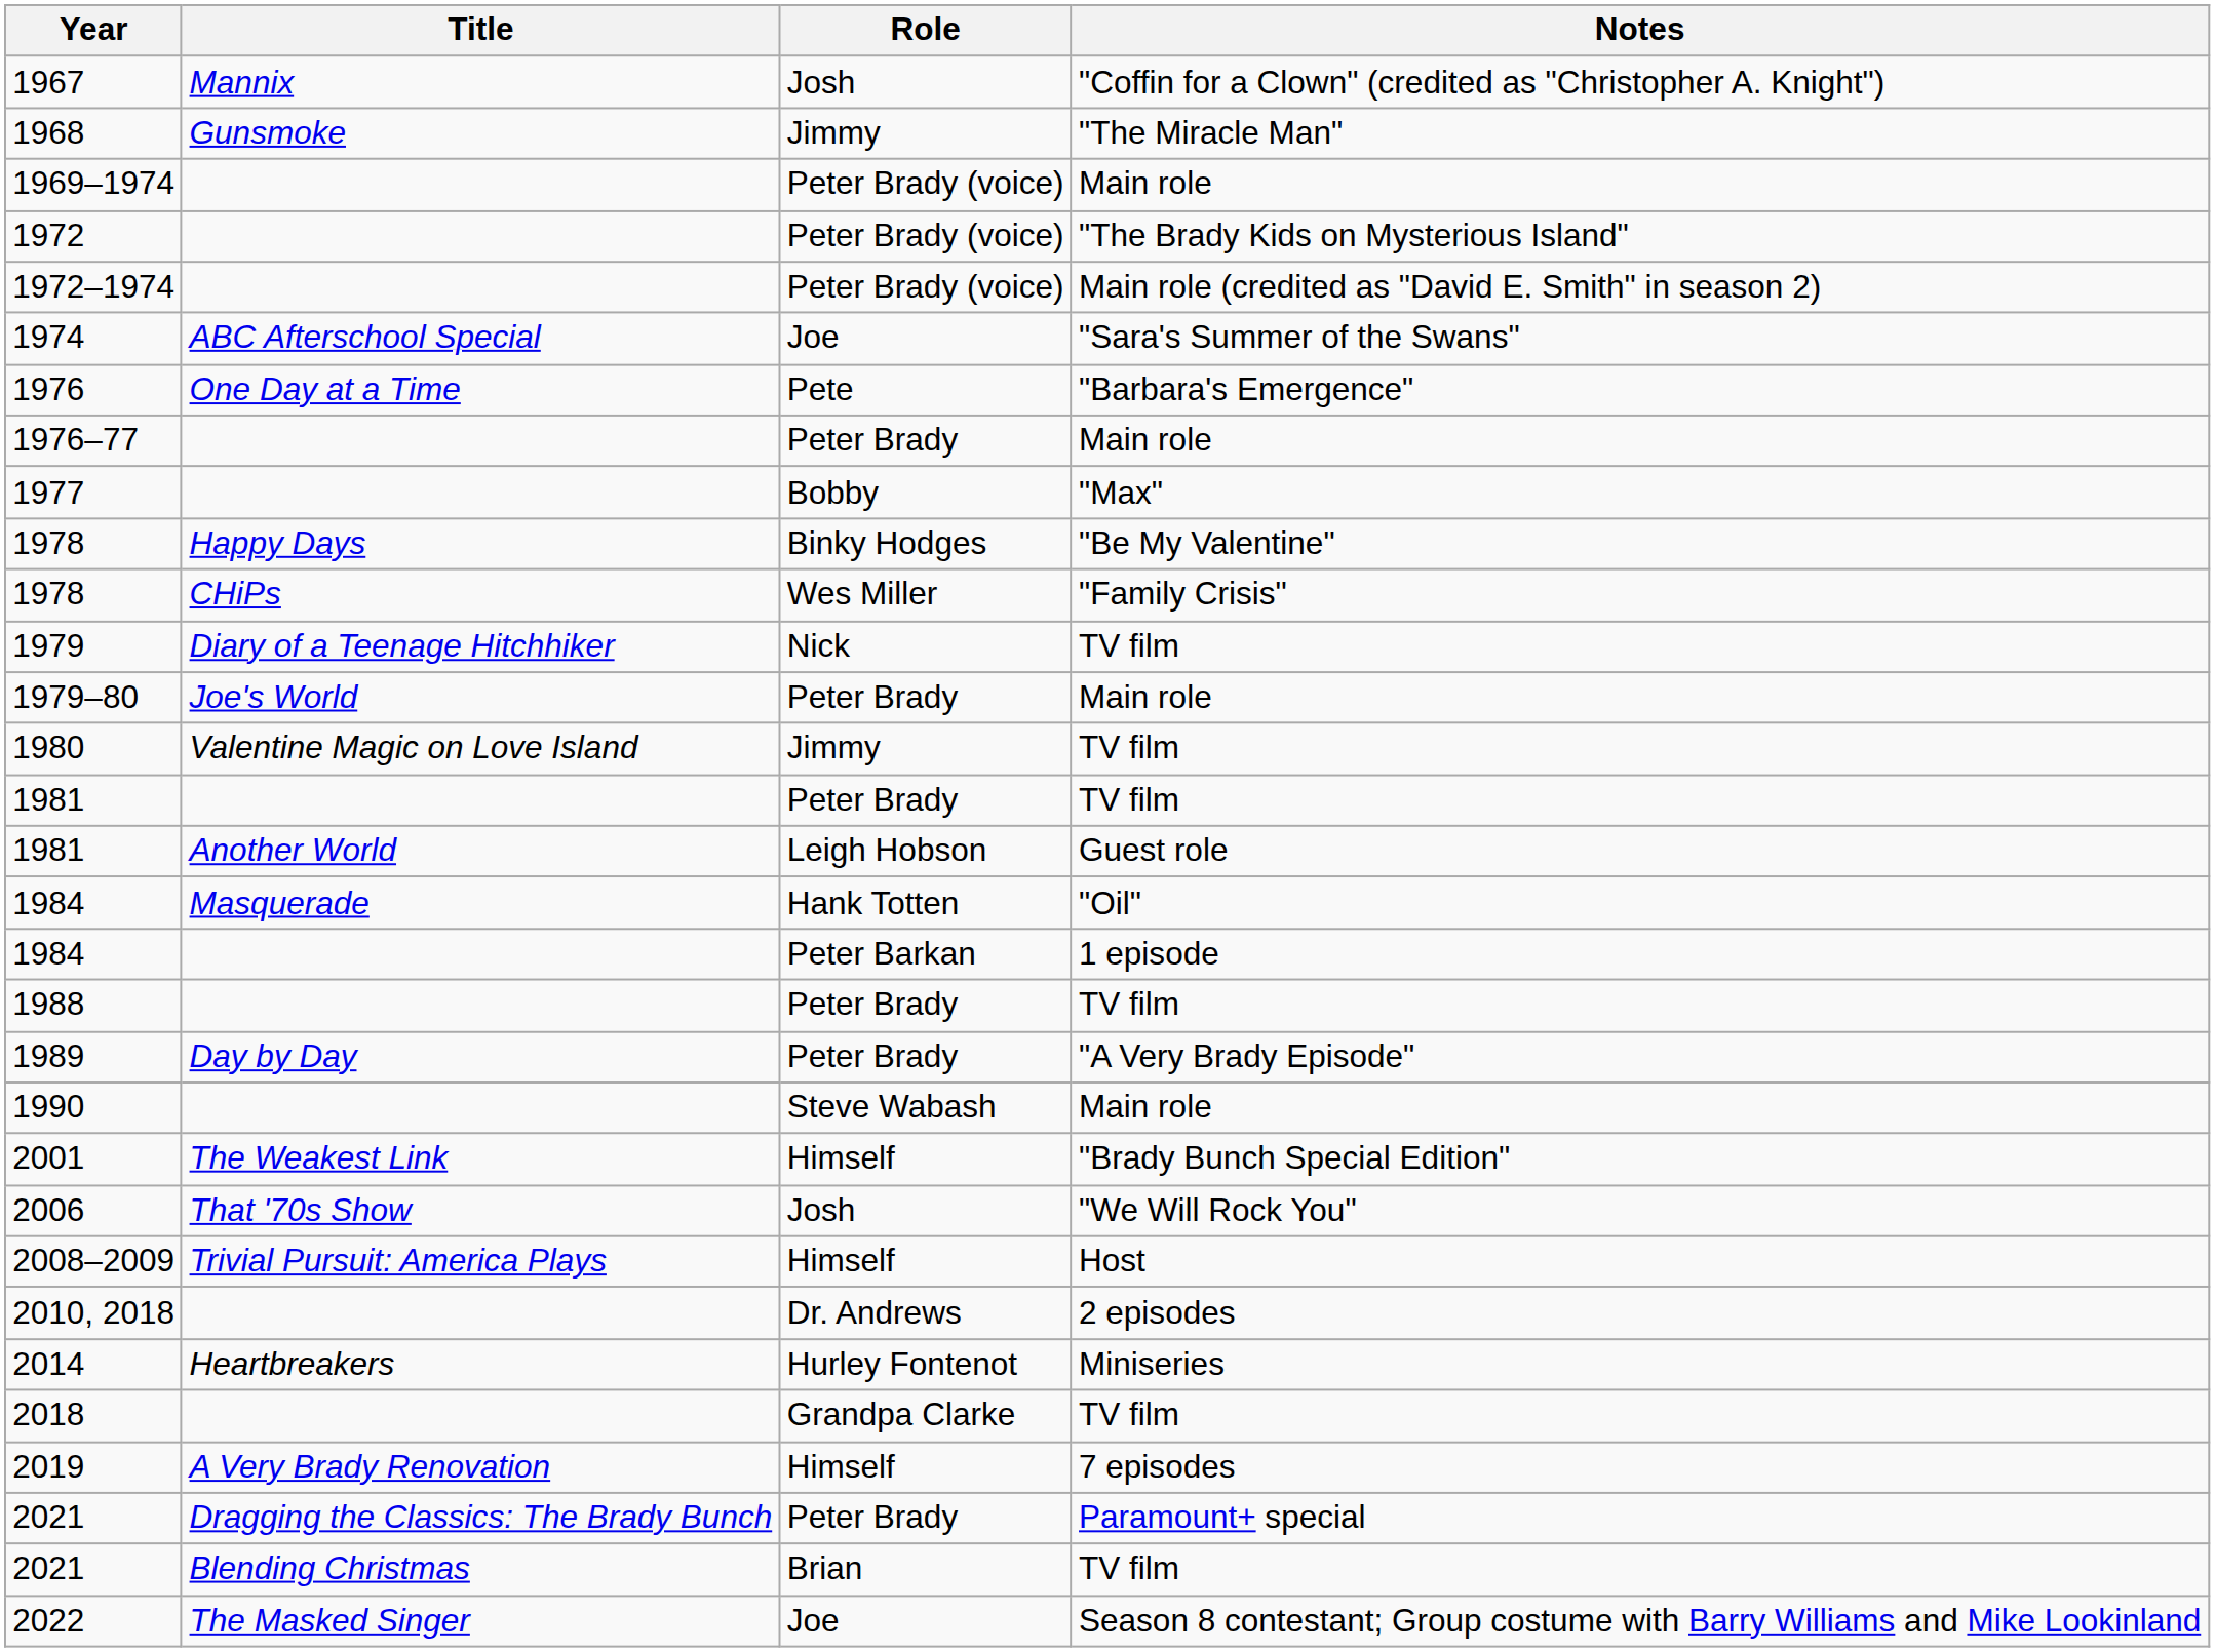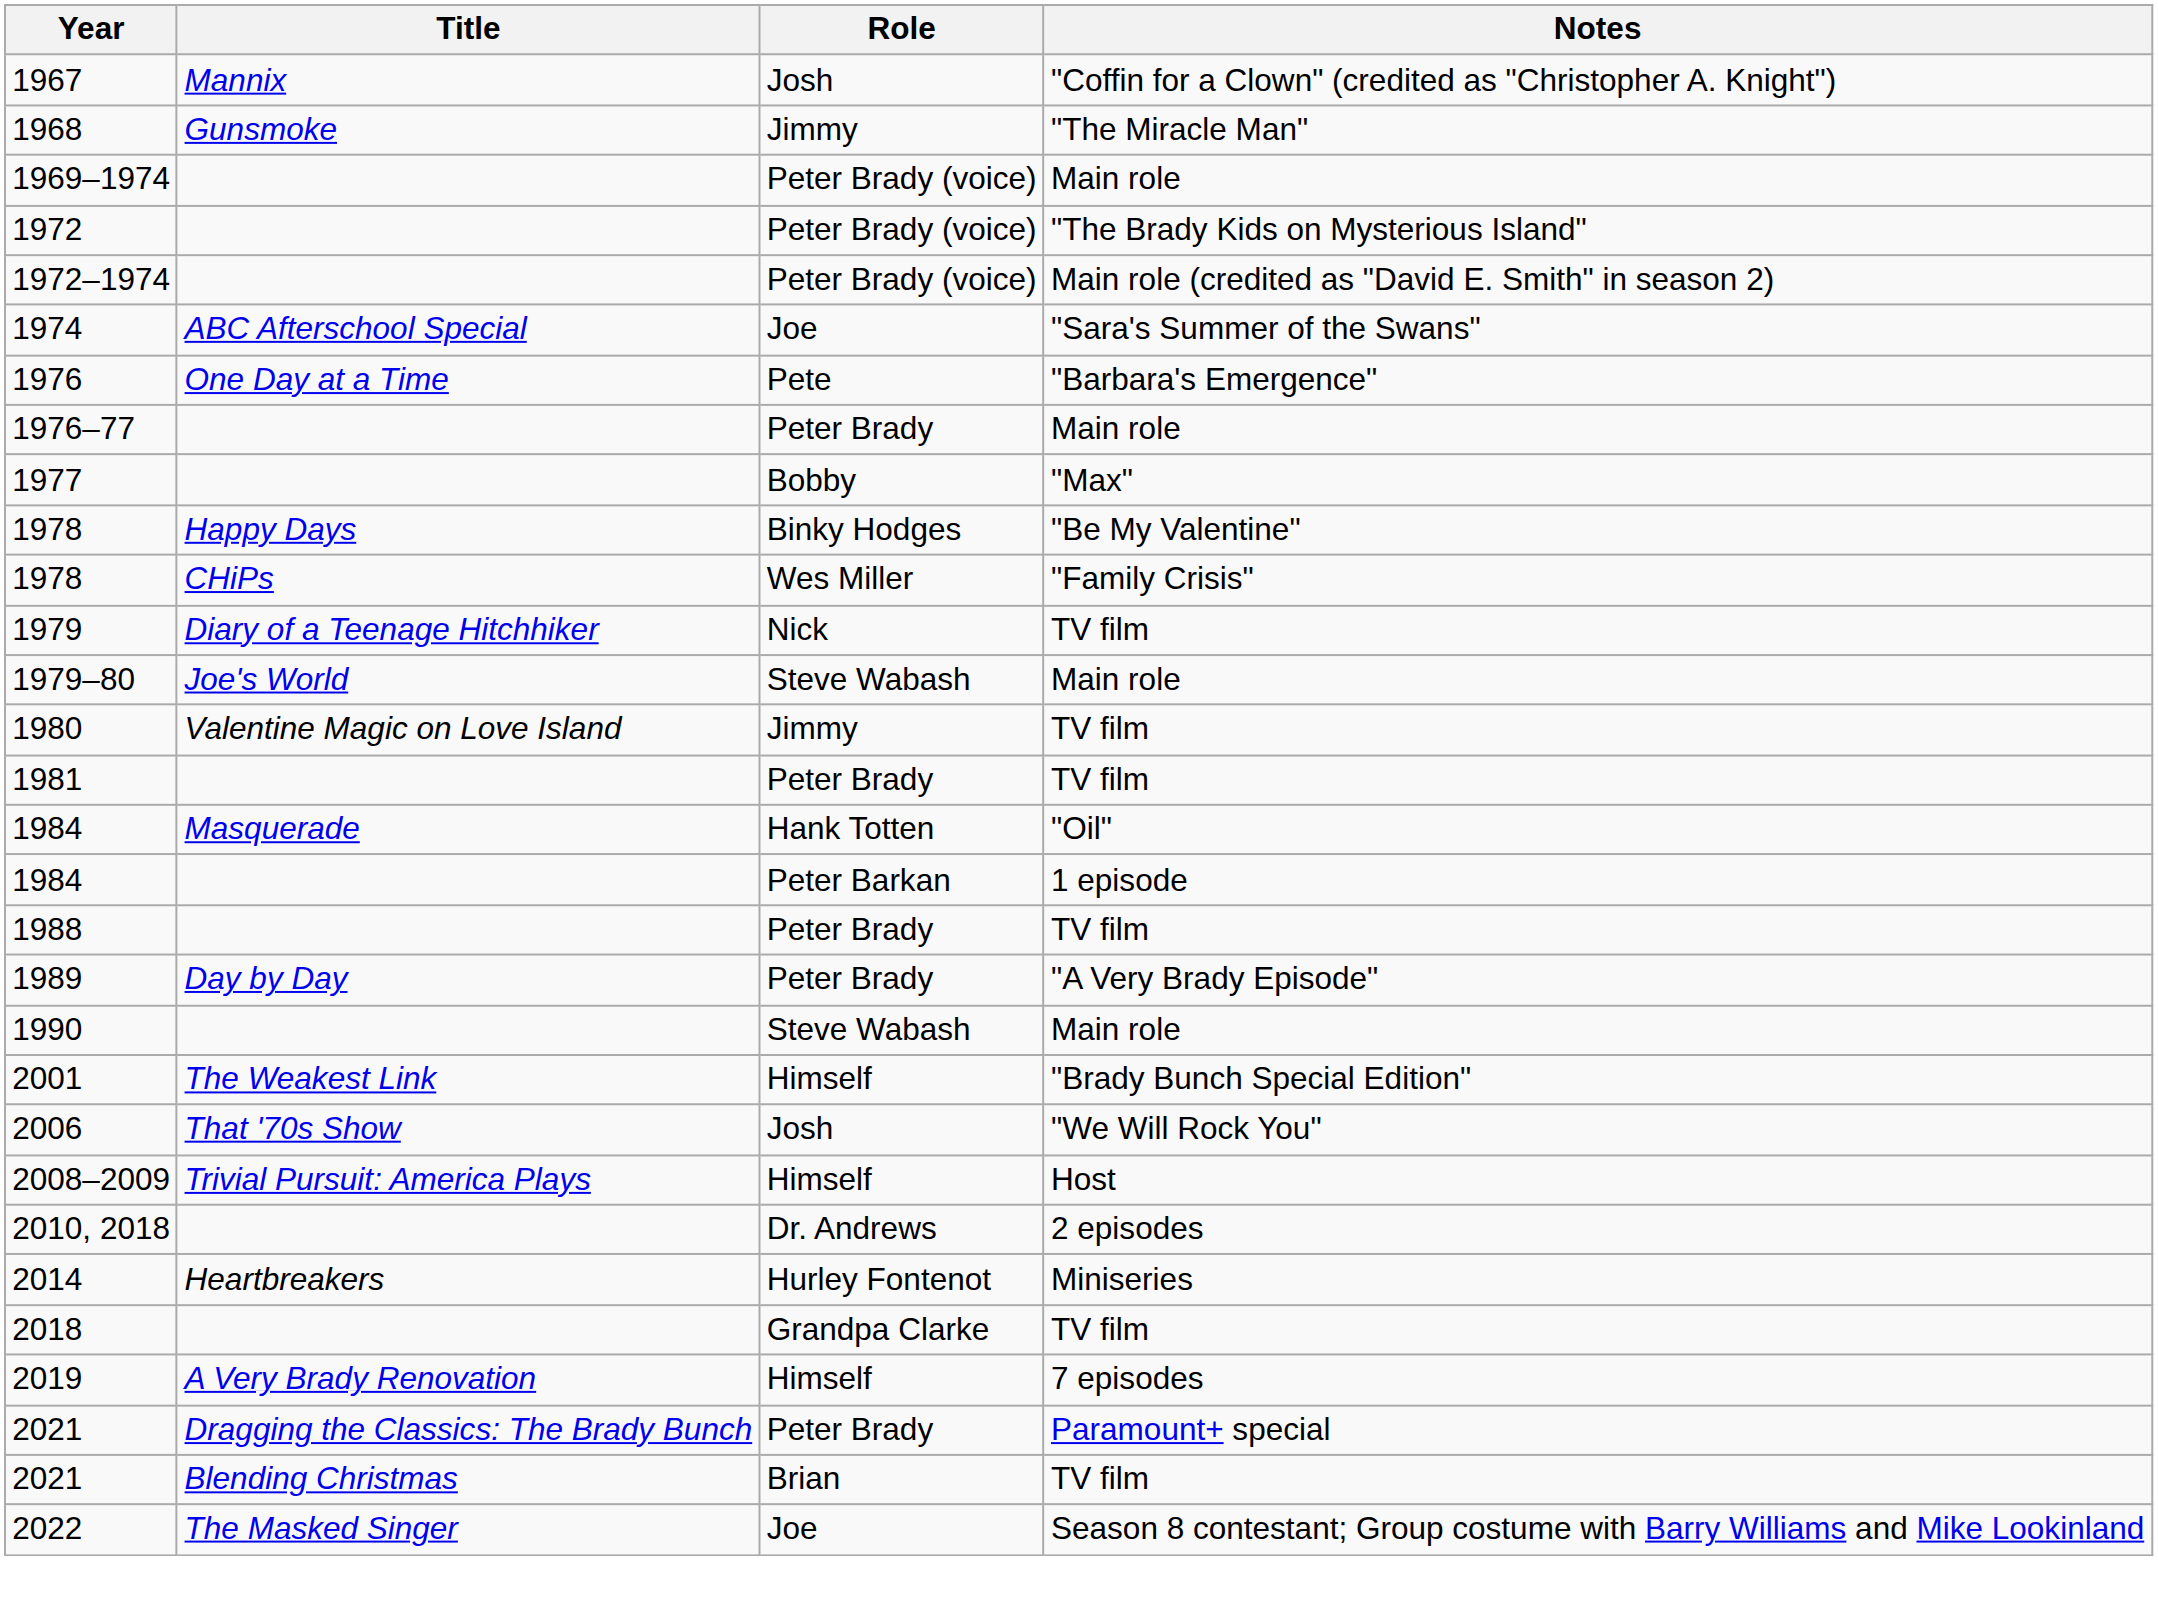 <table class="wikitable sortable">
 <tr>
 <th>Year</th>
 <th>Title</th>
 <th>Role</th>
 <th class="unsortable">Notes</th>
 </tr>
 <tr>
 <td>1967</td>
 <td><em><a href='#'>Mannix</a></em></td>
 <td>Josh</td>
 <td>"Coffin for a Clown" (credited as "Christopher A. Knight")</td>
 </tr>
 <tr>
 <td>1968</td>
 <td><em><a href='#'>Gunsmoke</a></em></td>
 <td>Jimmy</td>
 <td>"The Miracle Man"</td>
 </tr>
 <tr>
 <td>1969–1974</td>
 <td><em></em></td>
 <td>Peter Brady (voice)</td>
 <td>Main role</td>
 </tr>
 <tr>
 <td>1972</td>
 <td><em></em></td>
 <td>Peter Brady (voice)</td>
 <td>"The Brady Kids on Mysterious Island"</td>
 </tr>
 <tr>
 <td>1972–1974</td>
 <td><em></em></td>
 <td>Peter Brady (voice)</td>
 <td>Main role (credited as "David E. Smith" in season 2)</td>
 </tr>
 <tr>
 <td>1974</td>
 <td><em><a href='#'>ABC Afterschool Special</a></em></td>
 <td>Joe</td>
 <td>"Sara's Summer of the Swans"</td>
 </tr>
 <tr>
 <td>1976</td>
 <td><em><a href='#'>One Day at a Time</a></em></td>
 <td>Pete</td>
 <td>"Barbara's Emergence"</td>
 </tr>
 <tr>
 <td>1976–77</td>
 <td><em></em></td>
 <td>Peter Brady</td>
 <td>Main role</td>
 </tr>
 <tr>
 <td>1977</td>
 <td><em></em></td>
 <td>Bobby</td>
 <td>"Max"</td>
 </tr>
 <tr>
 <td>1978</td>
 <td><em><a href='#'>Happy Days</a></em></td>
 <td>Binky Hodges</td>
 <td>"Be My Valentine"</td>
 </tr>
 <tr>
 <td>1978</td>
 <td><em><a href='#'>CHiPs</a></em></td>
 <td>Wes Miller</td>
 <td>"Family Crisis"</td>
 </tr>
 <tr>
 <td>1979</td>
 <td><em><a href='#'>Diary of a Teenage Hitchhiker</a></em></td>
 <td>Nick</td>
 <td>TV film</td>
 </tr>
 <tr>
 <td>1979–80</td>
 <td><em><a href='#'>Joe's World</a></em></td>
-<td>Peter Brady</td>
+<td>Steve Wabash</td>
 <td>Main role</td>
 </tr>
 <tr>
 <td>1980</td>
 <td><em>Valentine Magic on Love Island</em></td>
 <td>Jimmy</td>
 <td>TV film</td>
 </tr>
 <tr>
 <td>1981</td>
 <td><em></em></td>
 <td>Peter Brady</td>
 <td>TV film</td>
-</tr>
-<tr>
-<td>1981</td>
-<td><em><a href='#'>Another World</a></em></td>
-<td>Leigh Hobson</td>
-<td>Guest role</td>
 </tr>
 <tr>
 <td>1984</td>
 <td><em><a href='#'>Masquerade</a></em></td>
 <td>Hank Totten</td>
 <td>"Oil"</td>
 </tr>
 <tr>
 <td>1984</td>
 <td><em></em></td>
 <td>Peter Barkan</td>
 <td>1 episode</td>
 </tr>
 <tr>
 <td>1988</td>
 <td><em></em></td>
 <td>Peter Brady</td>
 <td>TV film</td>
 </tr>
 <tr>
 <td>1989</td>
 <td><em><a href='#'>Day by Day</a></em></td>
 <td>Peter Brady</td>
 <td>"A Very Brady Episode"</td>
 </tr>
 <tr>
 <td>1990</td>
 <td><em></em></td>
 <td>Steve Wabash</td>
 <td>Main role</td>
 </tr>
 <tr>
 <td>2001</td>
 <td><em><a href='#'>The Weakest Link</a></em></td>
 <td>Himself</td>
 <td>"Brady Bunch Special Edition"</td>
 </tr>
 <tr>
 <td>2006</td>
 <td><em><a href='#'>That '70s Show</a></em></td>
 <td>Josh</td>
 <td>"We Will Rock You"</td>
 </tr>
 <tr>
 <td>2008–2009</td>
 <td><em><a href='#'>Trivial Pursuit: America Plays</a></em></td>
 <td>Himself</td>
 <td>Host</td>
 </tr>
 <tr>
 <td>2010, 2018</td>
 <td><em></em></td>
 <td>Dr. Andrews</td>
 <td>2 episodes</td>
 </tr>
 <tr>
 <td>2014</td>
 <td><em>Heartbreakers</em></td>
 <td>Hurley Fontenot</td>
 <td>Miniseries</td>
 </tr>
 <tr>
 <td>2018</td>
 <td><em></em></td>
 <td>Grandpa Clarke</td>
 <td>TV film</td>
 </tr>
 <tr>
 <td>2019</td>
 <td><em><a href='#'>A Very Brady Renovation</a></em></td>
 <td>Himself</td>
 <td>7 episodes</td>
 </tr>
 <tr>
 <td>2021</td>
 <td><em><a href='#'>Dragging the Classics: The Brady Bunch</a></em></td>
 <td>Peter Brady</td>
 <td><a href='#'>Paramount+</a> special</td>
 </tr>
 <tr>
 <td>2021</td>
 <td><em><a href='#'>Blending Christmas</a></em></td>
 <td>Brian</td>
 <td>TV film</td>
 </tr>
 <tr>
 <td>2022</td>
 <td><em><a href='#'>The Masked Singer</a></em></td>
 <td>Joe</td>
 <td>Season 8 contestant; Group costume with <a href='#'>Barry Williams</a> and <a href='#'>Mike Lookinland</a></td>
 </tr>
 </table>
